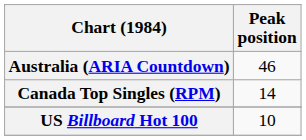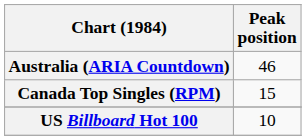 <table class="wikitable sortable plainrowheaders" style="text-align:center">
 <tr>
 <th>Chart (1984)</th>
 <th>Peak<br>position</th>
 </tr>
 <tr>
 <th scope="row">Australia (<a href='#'>ARIA Countdown</a>)</th>
 <td>46</td>
 </tr>
 <tr>
 <th scope="row">Canada Top Singles (<a href='#'>RPM</a>)</th>
-<td>14</td>
+<td>15</td>
 </tr>
 <tr>
 </tr>
 <tr>
 </tr>
 <tr>
 </tr>
 <tr>
 </tr>
 <tr>
 <th scope="row">US <a href='#'><em>Billboard</em> Hot 100</a></th>
 <td>10</td>
 </tr>
 <tr>
 </tr>
 </table>
